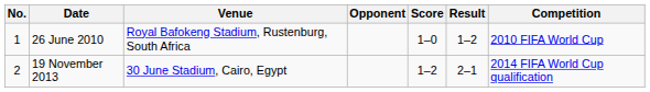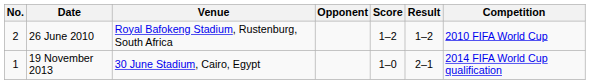 <table class="wikitable sortable">
 <tr>
 <th scope=col>No.</th>
 <th scope=col>Date</th>
 <th scope=col>Venue</th>
 <th scope=col>Opponent</th>
 <th scope=col>Score</th>
 <th scope=col>Result</th>
 <th scope=col>Competition</th>
 </tr>
 <tr>
-<td align=center>1</td>
+<td align=center>2</td>
 <td>26 June 2010</td>
 <td><a href='#'>Royal Bafokeng Stadium</a>, Rustenburg, South Africa</td>
 <td></td>
-<td align=center>1–0</td>
+<td align=center>1–2</td>
 <td align=center>1–2</td>
 <td><a href='#'>2010 FIFA World Cup</a></td>
 </tr>
 <tr>
-<td align=center>2</td>
+<td align=center>1</td>
 <td>19 November 2013</td>
 <td><a href='#'>30 June Stadium</a>, Cairo, Egypt</td>
 <td></td>
-<td align=center>1–2</td>
+<td align=center>1–0</td>
 <td align=center>2–1</td>
 <td><a href='#'>2014 FIFA World Cup qualification</a></td>
 </tr>
 </table>
